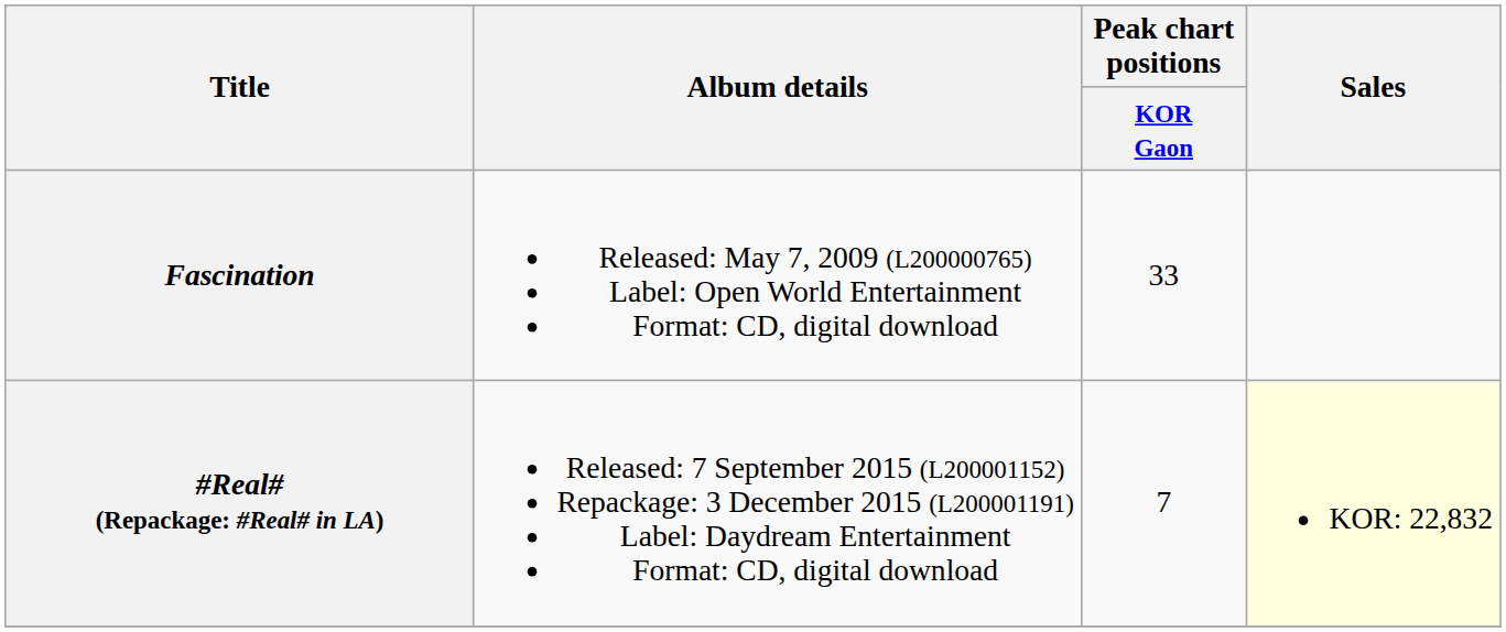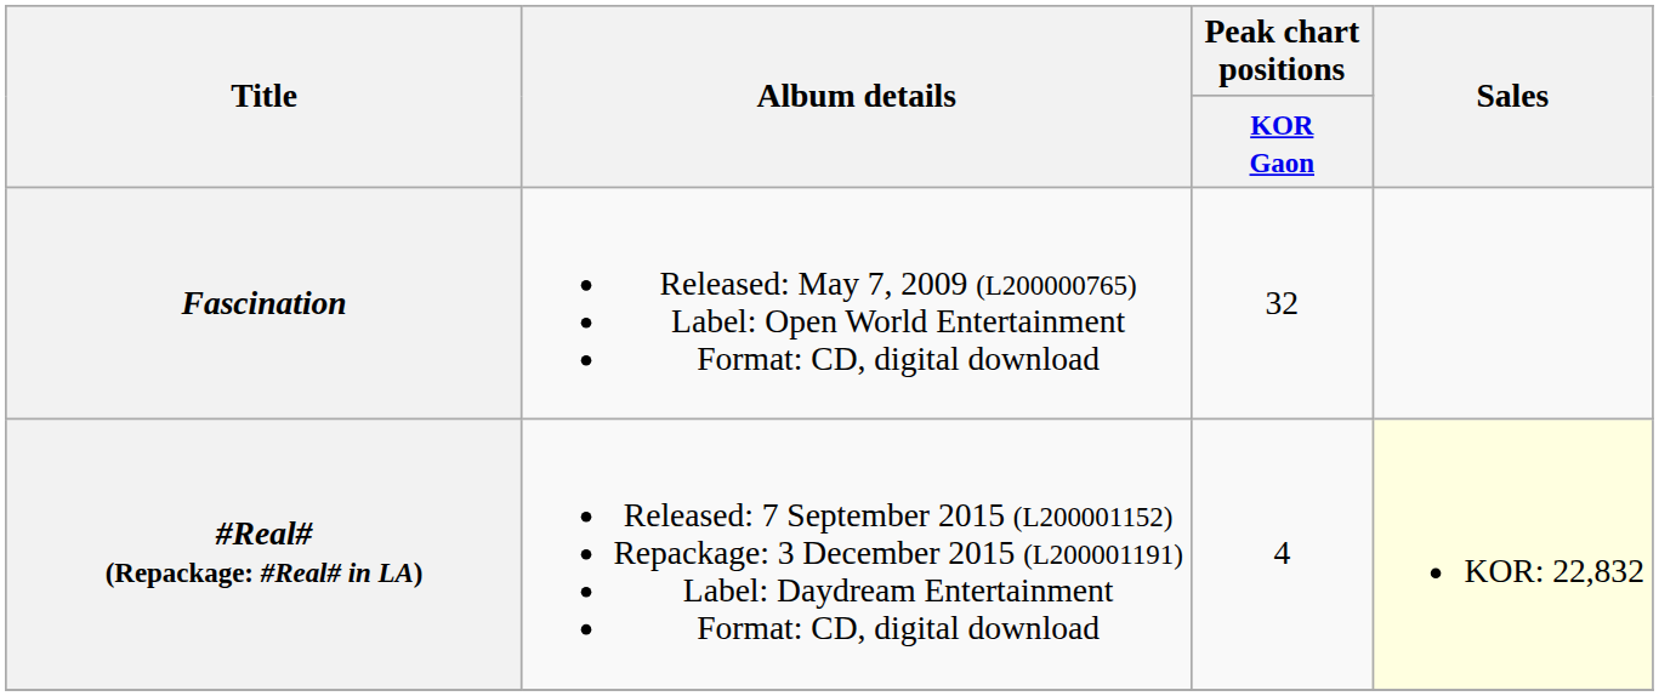 <table class="wikitable plainrowheaders" style="text-align:center;">
 <tr>
 <th scope="col" rowspan="2" style="width:15em;">Title</th>
 <th scope="col" rowspan="2">Album details</th>
 <th scope="col" style="width:5em;">Peak chart positions</th>
 <th scope="col" rowspan="2">Sales</th>
 </tr>
 <tr>
 <th><small><a href='#'>KOR<br>Gaon</a></small><br></th>
 </tr>
 <tr>
 <th scope="row"><em>Fascination</em></th>
 <td><br><ul><li>Released: May 7, 2009 <small>(L200000765)</small></li><li>Label: Open World Entertainment</li><li>Format: CD, digital download</li></ul></td>
-<td>33</td>
+<td>32</td>
 <td></td>
 </tr>
 <tr>
 <th scope="row"><em>#Real#</em><br><small>(Repackage: <em>#Real# in LA</em>)</small></th>
 <td><br><ul><li>Released: 7 September 2015 <small>(L200001152)</small></li><li>Repackage: 3 December 2015 <small>(L200001191)</small></li><li>Label: Daydream Entertainment</li><li>Format: CD, digital download</li></ul></td>
-<td>7</td>
+<td>4</td>
 <td style="background: lightyellow;"><br><ul><li>KOR: 22,832</li></ul></td>
 </tr>
 <tr>
 </tr>
 </table>
